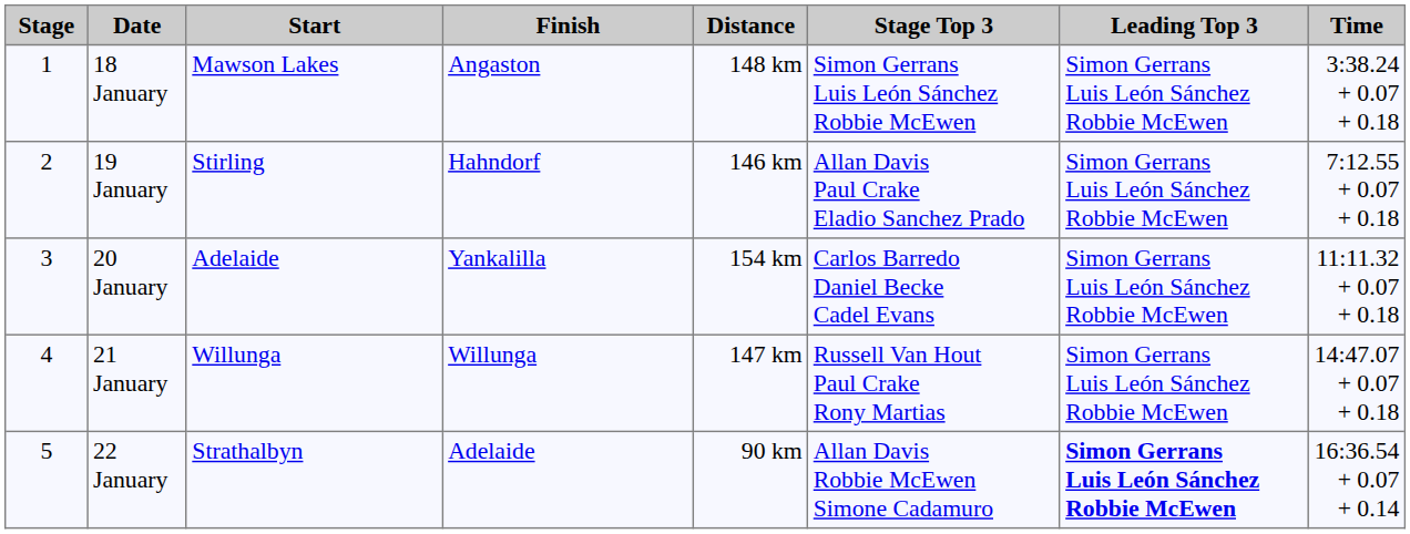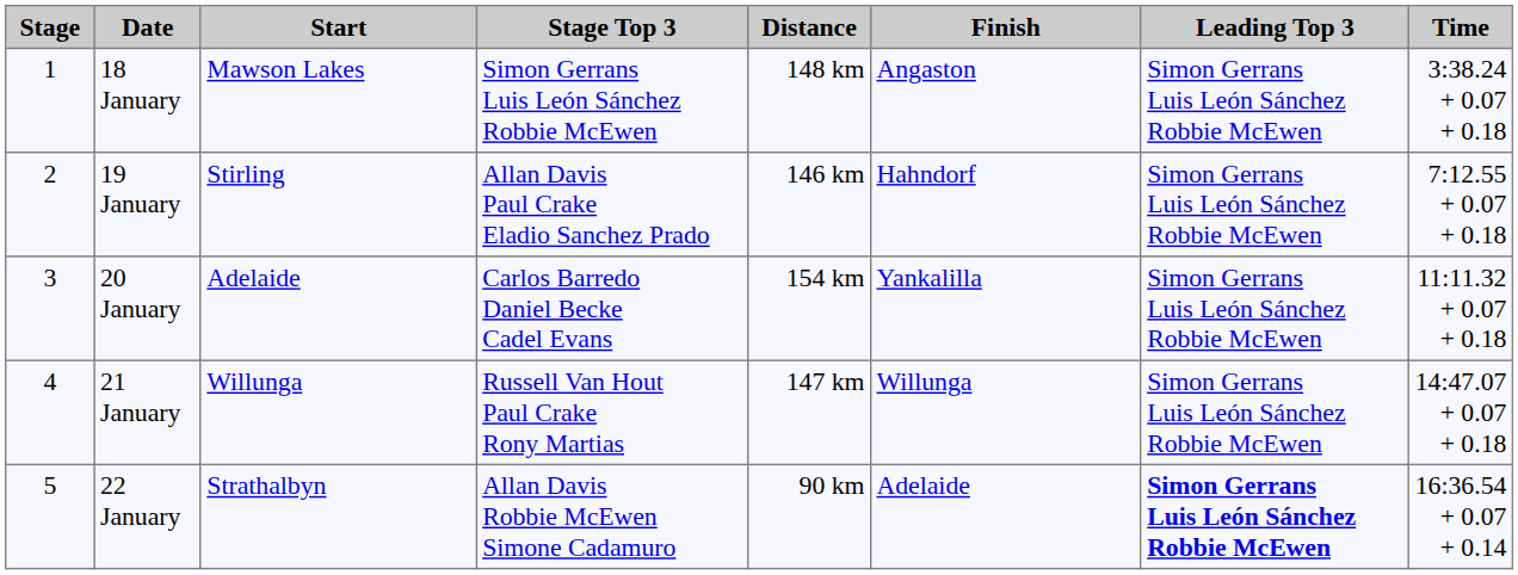 <table bgcolor="#f7f8ff" cellpadding="3" cellspacing="0" border="1" style="font-size: 95%; border: gray solid 1px; border-collapse: collapse;">
 <tr bgcolor="#CCCCCC">
 <td align="center" width="50"><strong>Stage</strong></td>
 <td align="center" width="60"><strong>Date</strong></td>
 <td align="center" width="200"><strong>Start</strong></td>
+<td align="center" width="200"><strong>Stage Top 3</strong></td>
+<td align="center" width="70"><strong>Distance</strong></td>
 <td align="center" width="200"><strong>Finish</strong></td>
-<td align="center" width="70"><strong>Distance</strong></td>
-<td align="center" width="200"><strong>Stage Top 3</strong></td>
 <td align="center" width="200"><strong>Leading Top 3</strong></td>
 <td align="center" width="50"><strong>Time</strong></td>
 </tr>
 <tr valign=top>
 <td align=center>1</td>
 <td>18 January</td>
 <td><a href='#'>Mawson Lakes</a></td>
+<td> <a href='#'>Simon Gerrans</a><br>  <a href='#'>Luis León Sánchez</a><br>  <a href='#'>Robbie McEwen</a></td>
+<td align=right>148 km</td>
 <td><a href='#'>Angaston</a></td>
-<td align=right>148 km</td>
-<td> <a href='#'>Simon Gerrans</a><br>  <a href='#'>Luis León Sánchez</a><br>  <a href='#'>Robbie McEwen</a></td>
 <td> <a href='#'>Simon Gerrans</a><br>  <a href='#'>Luis León Sánchez</a><br>  <a href='#'>Robbie McEwen</a></td>
 <td align=right>3:38.24 <br> + 0.07<br> + 0.18</td>
 </tr>
 <tr valign=top>
 <td align=center>2</td>
 <td>19 January</td>
 <td><a href='#'>Stirling</a></td>
+<td> <a href='#'>Allan Davis</a><br>  <a href='#'>Paul Crake</a><br>  <a href='#'>Eladio Sanchez Prado</a></td>
+<td align=right>146 km</td>
 <td><a href='#'>Hahndorf</a></td>
-<td align=right>146 km</td>
-<td> <a href='#'>Allan Davis</a><br>  <a href='#'>Paul Crake</a><br>  <a href='#'>Eladio Sanchez Prado</a></td>
 <td> <a href='#'>Simon Gerrans</a><br>  <a href='#'>Luis León Sánchez</a><br>  <a href='#'>Robbie McEwen</a></td>
 <td align=right>7:12.55<br> + 0.07<br> + 0.18</td>
 </tr>
 <tr valign=top>
 <td align=center>3</td>
 <td>20 January</td>
 <td><a href='#'>Adelaide</a></td>
+<td> <a href='#'>Carlos Barredo</a><br>  <a href='#'>Daniel Becke</a><br>  <a href='#'>Cadel Evans</a></td>
+<td align=right>154 km</td>
 <td><a href='#'>Yankalilla</a></td>
-<td align=right>154 km</td>
-<td> <a href='#'>Carlos Barredo</a><br>  <a href='#'>Daniel Becke</a><br>  <a href='#'>Cadel Evans</a></td>
 <td> <a href='#'>Simon Gerrans</a><br>  <a href='#'>Luis León Sánchez</a><br>  <a href='#'>Robbie McEwen</a></td>
 <td align=right>11:11.32<br> + 0.07<br> + 0.18</td>
 </tr>
 <tr valign=top>
 <td align=center>4</td>
 <td>21 January</td>
 <td><a href='#'>Willunga</a></td>
+<td> <a href='#'>Russell Van Hout</a><br>  <a href='#'>Paul Crake</a><br>  <a href='#'>Rony Martias</a></td>
+<td align=right>147 km</td>
 <td><a href='#'>Willunga</a></td>
-<td align=right>147 km</td>
-<td> <a href='#'>Russell Van Hout</a><br>  <a href='#'>Paul Crake</a><br>  <a href='#'>Rony Martias</a></td>
 <td> <a href='#'>Simon Gerrans</a><br>  <a href='#'>Luis León Sánchez</a><br>  <a href='#'>Robbie McEwen</a></td>
 <td align=right>14:47.07<br> + 0.07<br> + 0.18</td>
 </tr>
 <tr valign=top>
 <td align=center>5</td>
 <td>22 January</td>
 <td><a href='#'>Strathalbyn</a></td>
+<td> <a href='#'>Allan Davis</a><br>  <a href='#'>Robbie McEwen</a><br>  <a href='#'>Simone Cadamuro</a></td>
+<td align=right>90 km</td>
 <td><a href='#'>Adelaide</a></td>
-<td align=right>90 km</td>
-<td> <a href='#'>Allan Davis</a><br>  <a href='#'>Robbie McEwen</a><br>  <a href='#'>Simone Cadamuro</a></td>
 <td><strong> <a href='#'>Simon Gerrans</a><br>  <a href='#'>Luis León Sánchez</a><br>  <a href='#'>Robbie McEwen</a></strong></td>
 <td align=right>16:36.54<br> + 0.07<br> + 0.14</td>
 </tr>
 </table>
